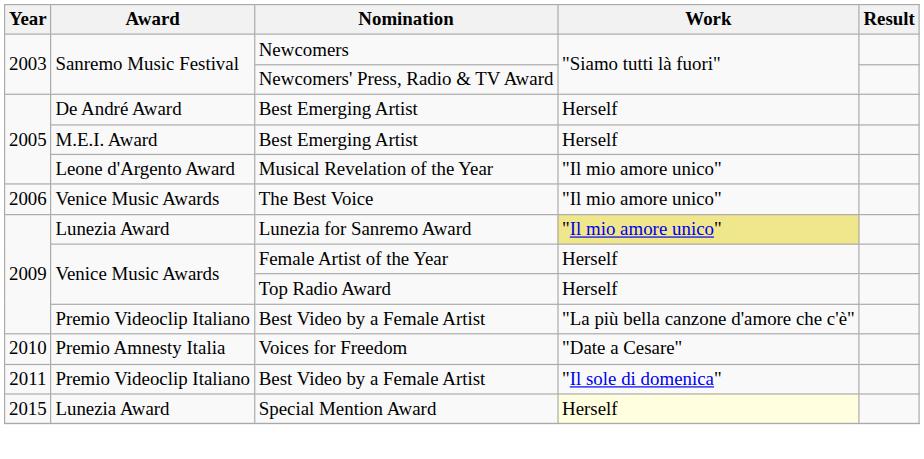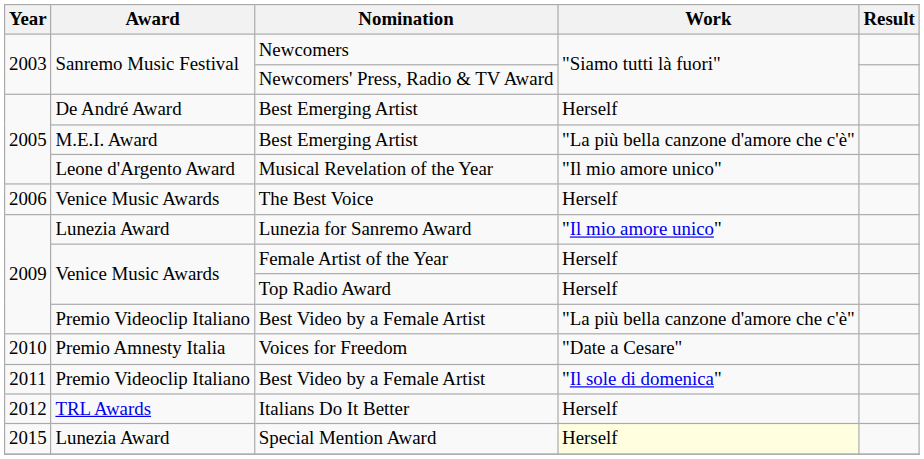 <table class="wikitable">
 <tr>
 <th>Year</th>
 <th>Award</th>
 <th>Nomination</th>
 <th>Work</th>
 <th>Result</th>
 </tr>
 <tr>
 <td rowspan="2" style="text-align:center;">2003</td>
 <td rowspan="2">Sanremo Music Festival</td>
 <td>Newcomers</td>
 <td rowspan="2">"Siamo tutti là fuori"</td>
 <td></td>
 </tr>
 <tr>
 <td>Newcomers' Press, Radio & TV Award</td>
 <td></td>
 </tr>
 <tr>
 <td rowspan="3" style="text-align:center;">2005</td>
 <td>De André Award</td>
 <td>Best Emerging Artist</td>
 <td>Herself</td>
 <td></td>
 </tr>
 <tr>
 <td>M.E.I. Award</td>
 <td>Best Emerging Artist</td>
-<td>Herself</td>
+<td>"La più bella canzone d'amore che c'è"</td>
 <td></td>
 </tr>
 <tr>
 <td>Leone d'Argento Award</td>
 <td>Musical Revelation of the Year</td>
 <td>"Il mio amore unico"</td>
 <td></td>
 </tr>
 <tr>
 <td style="text-align:center;">2006</td>
 <td>Venice Music Awards</td>
 <td>The Best Voice</td>
-<td>"Il mio amore unico"</td>
+<td>Herself</td>
 <td></td>
 </tr>
 <tr>
 <td style="text-align:center;" rowspan="4">2009</td>
 <td>Lunezia Award</td>
 <td>Lunezia for Sanremo Award</td>
-<td style="background: khaki;">"<a href='#'>Il mio amore unico</a>"</td>
+<td>"<a href='#'>Il mio amore unico</a>"</td>
 <td></td>
 </tr>
 <tr>
 <td rowspan="2">Venice Music Awards</td>
 <td>Female Artist of the Year</td>
 <td>Herself</td>
 <td></td>
 </tr>
 <tr>
 <td>Top Radio Award</td>
 <td>Herself</td>
 <td></td>
 </tr>
 <tr>
 <td>Premio Videoclip Italiano</td>
 <td>Best Video by a Female Artist</td>
 <td>"La più bella canzone d'amore che c'è"</td>
 <td></td>
 </tr>
 <tr>
 <td style="text-align:center;">2010</td>
 <td>Premio Amnesty Italia</td>
 <td>Voices for Freedom</td>
 <td>"Date a Cesare"</td>
 <td></td>
 </tr>
 <tr>
 <td style="text-align:center;">2011</td>
 <td>Premio Videoclip Italiano</td>
 <td>Best Video by a Female Artist</td>
 <td>"<a href='#'>Il sole di domenica</a>"</td>
 <td></td>
 </tr>
 <tr>
+<td style="text-align:center;">2012</td>
+<td><a href='#'>TRL Awards</a></td>
+<td>Italians Do It Better</td>
+<td>Herself</td>
+<td></td>
+</tr>
+<tr>
 <td>2015</td>
 <td>Lunezia Award</td>
 <td>Special Mention Award</td>
 <td style="background: lightyellow;">Herself</td>
 <td></td>
 </tr>
 <tr>
 </tr>
 </table>
